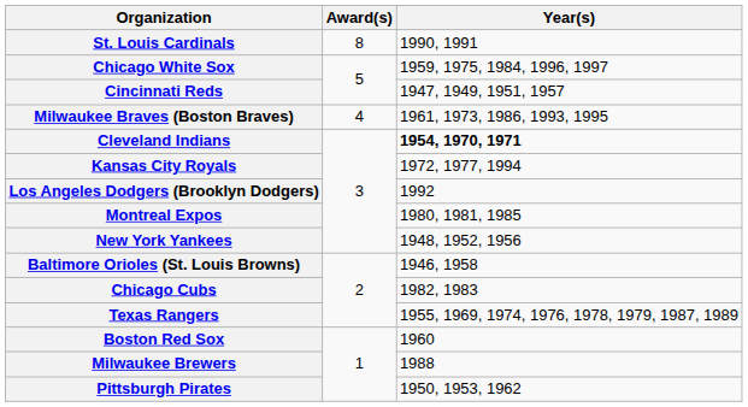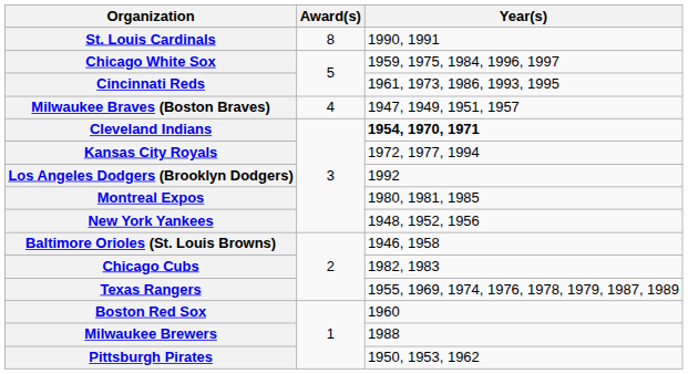 <table class="wikitable sortable plainrowheaders" style="text-align:left">
 <tr>
 <th scope="col">Organization</th>
 <th scope="col">Award(s)</th>
 <th scope="col">Year(s)</th>
 </tr>
 <tr>
 <th scope="row"><a href='#'>St. Louis Cardinals</a></th>
 <td style="text-align:center">8</td>
 <td>1990, 1991</td>
 </tr>
 <tr>
 <th scope="row"><a href='#'>Chicago White Sox</a></th>
 <td style="text-align:center" rowspan="2">5</td>
 <td>1959, 1975, 1984, 1996, 1997</td>
 </tr>
 <tr>
 <th scope="row"><a href='#'>Cincinnati Reds</a></th>
-<td>1947, 1949, 1951, 1957</td>
+<td>1961, 1973, 1986, 1993, 1995</td>
 </tr>
 <tr>
 <th scope="row"><a href='#'>Milwaukee Braves</a> (Boston Braves)</th>
 <td style="text-align:center">4</td>
-<td>1961, 1973, 1986, 1993, 1995</td>
+<td>1947, 1949, 1951, 1957</td>
 </tr>
 <tr>
 <th scope="row"><a href='#'>Cleveland Indians</a></th>
 <td style="text-align:center" rowspan="5">3</td>
 <td><strong>1954, 1970, 1971</strong></td>
 </tr>
 <tr>
 <th scope="row"><a href='#'>Kansas City Royals</a></th>
 <td>1972, 1977, 1994</td>
 </tr>
 <tr>
 <th scope="row"><a href='#'>Los Angeles Dodgers</a> (Brooklyn Dodgers)</th>
 <td>1992</td>
 </tr>
 <tr>
 <th scope="row"><a href='#'>Montreal Expos</a></th>
 <td>1980, 1981, 1985</td>
 </tr>
 <tr>
 <th scope="row"><a href='#'>New York Yankees</a></th>
 <td>1948, 1952, 1956</td>
 </tr>
 <tr>
 <th scope="row"><a href='#'>Baltimore Orioles</a> (St. Louis Browns)</th>
 <td style="text-align:center" rowspan="3">2</td>
 <td>1946, 1958</td>
 </tr>
 <tr>
 <th scope="row"><a href='#'>Chicago Cubs</a></th>
 <td>1982, 1983</td>
 </tr>
 <tr>
 <th scope="row"><a href='#'>Texas Rangers</a></th>
 <td>1955, 1969, 1974, 1976, 1978, 1979, 1987, 1989</td>
 </tr>
 <tr>
 <th scope="row"><a href='#'>Boston Red Sox</a></th>
 <td style="text-align:center" rowspan="3">1</td>
 <td>1960</td>
 </tr>
 <tr>
 <th scope="row"><a href='#'>Milwaukee Brewers</a></th>
 <td>1988</td>
 </tr>
 <tr>
 <th scope="row"><a href='#'>Pittsburgh Pirates</a></th>
 <td>1950, 1953, 1962</td>
 </tr>
 </table>
